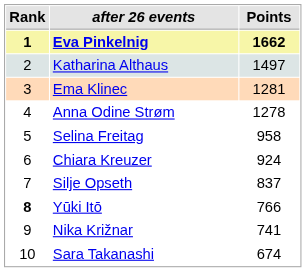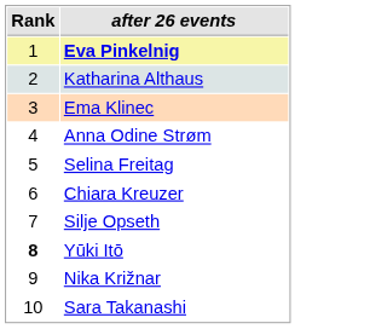 <table cellspacing="1" cellpadding="3" style="border:1px solid #AAAAAA;font-size:86%">
 <tr style="background-color: #E4E4E4;">
 <th style="border-bottom:1px solid #AAAAAA; width: 10px;">Rank</th>
 <th style="border-bottom:1px solid #AAAAAA; width: 170px;"><em>after 26 events</em></th>
-<th style="border-bottom:1px solid #AAAAAA; width: 50px;">Points</th>
 </tr>
 <tr style="background:#f7f6a8;">
-<td align=center><strong>1</strong></td>
+<td align=center>1</td>
 <td> <strong><a href='#'>Eva Pinkelnig</a></strong> </td>
-<td align=center><strong>1662</strong></td>
 </tr>
 <tr style="background:#dce5e5;">
 <td align=center>2</td>
 <td> <a href='#'>Katharina Althaus</a></td>
-<td align=center>1497</td>
 </tr>
 <tr style="background:#ffdab9;">
 <td align=center>3</td>
 <td> <a href='#'>Ema Klinec</a></td>
-<td align=center>1281</td>
 </tr>
 <tr>
 <td align=center>4</td>
 <td> <a href='#'>Anna Odine Strøm</a></td>
-<td align=center>1278</td>
 </tr>
 <tr>
 <td align=center>5</td>
 <td> <a href='#'>Selina Freitag</a></td>
-<td align=center>958</td>
 </tr>
 <tr>
 <td align=center>6</td>
 <td> <a href='#'>Chiara Kreuzer</a></td>
-<td align=center>924</td>
 </tr>
 <tr>
 <td align=center>7</td>
 <td> <a href='#'>Silje Opseth</a></td>
-<td align=center>837</td>
 </tr>
 <tr>
 <td align=center><strong>8</strong></td>
 <td> <a href='#'>Yūki Itō</a></td>
-<td align=center>766</td>
 </tr>
 <tr>
 <td align=center>9</td>
 <td> <a href='#'>Nika Križnar</a></td>
-<td align=center>741</td>
 </tr>
 <tr>
 <td align=center>10</td>
 <td> <a href='#'>Sara Takanashi</a></td>
-<td align=center>674</td>
 </tr>
 </table>
